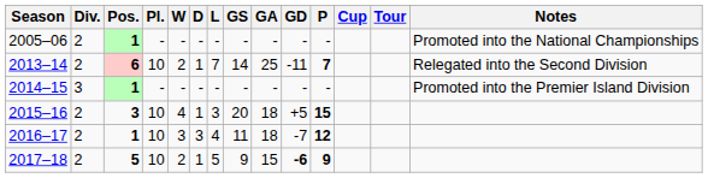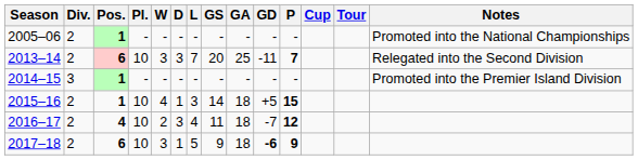 <table class="wikitable">
 <tr style="background:#efefef;">
 <th>Season</th>
 <th>Div.</th>
 <th>Pos.</th>
 <th>Pl.</th>
 <th>W</th>
 <th>D</th>
 <th>L</th>
 <th>GS</th>
 <th>GA</th>
 <th>GD</th>
 <th>P</th>
 <th><a href='#'>Cup</a></th>
 <th><a href='#'>Tour</a></th>
 <th>Notes</th>
 </tr>
 <tr>
 <td>2005–06</td>
 <td>2</td>
 <td align=right bgcolor=#B9FFB9><strong>1</strong></td>
 <td align=right>-</td>
 <td align=right>-</td>
 <td align=right>-</td>
 <td align=right>-</td>
 <td align=right>-</td>
 <td align=right>-</td>
 <td align=right>-</td>
 <td align=right>-</td>
 <td></td>
 <td></td>
 <td>Promoted into the National Championships</td>
 </tr>
 <tr>
 <td><a href='#'>2013–14</a></td>
 <td>2</td>
 <td align=right bgcolor=#FFCCCC><strong>6</strong></td>
 <td align=right>10</td>
-<td align=right>2</td>
-<td align=right>1</td>
+<td align=right>3</td>
+<td align=right>3</td>
 <td align=right>7</td>
-<td align=right>14</td>
+<td align=right>20</td>
 <td align=right>25</td>
 <td align=right>-11</td>
 <td align=right><strong>7</strong></td>
 <td></td>
 <td></td>
 <td>Relegated into the Second Division</td>
 </tr>
 <tr>
 <td><a href='#'>2014–15</a></td>
 <td>3</td>
 <td align=right bgcolor=#B9FFB9><strong>1</strong></td>
 <td align=right>-</td>
 <td align=right>-</td>
 <td align=right>-</td>
 <td align=right>-</td>
 <td align=right>-</td>
 <td align=right>-</td>
 <td align=right>-</td>
 <td align=right>-</td>
 <td></td>
 <td></td>
 <td>Promoted into the Premier Island Division</td>
 </tr>
 <tr>
 <td><a href='#'>2015–16</a></td>
 <td>2</td>
-<td align=right><strong>3</strong></td>
+<td align=right><strong>1</strong></td>
 <td align=right>10</td>
 <td align=right>4</td>
 <td align=right>1</td>
 <td align=right>3</td>
-<td align=right>20</td>
+<td align=right>14</td>
 <td align=right>18</td>
 <td align=right>+5</td>
 <td align=right><strong>15</strong></td>
 <td></td>
 <td></td>
 <td></td>
 </tr>
 <tr>
 <td><a href='#'>2016–17</a></td>
 <td>2</td>
-<td align=right><strong>1</strong></td>
+<td align=right><strong>4</strong></td>
 <td align=right>10</td>
-<td align=right>3</td>
+<td align=right>2</td>
 <td align=right>3</td>
 <td align=right>4</td>
 <td align=right>11</td>
 <td align=right>18</td>
 <td align=right>-7</td>
 <td align=right><strong>12</strong></td>
 <td></td>
 <td></td>
 <td></td>
 </tr>
 <tr>
 <td><a href='#'>2017–18</a></td>
 <td>2</td>
-<td align=right><strong>5</strong></td>
+<td align=right><strong>6</strong></td>
 <td align=right>10</td>
-<td align=right>2</td>
+<td align=right>3</td>
 <td align=right>1</td>
 <td align=right>5</td>
 <td align=right>9</td>
-<td align=right>15</td>
+<td align=right>18</td>
 <td align=right><strong>-6</strong></td>
 <td align=right><strong>9</strong></td>
 <td></td>
 <td></td>
 <td></td>
 </tr>
 </table>
